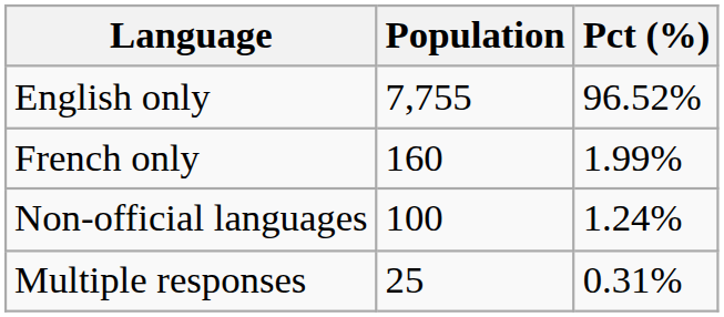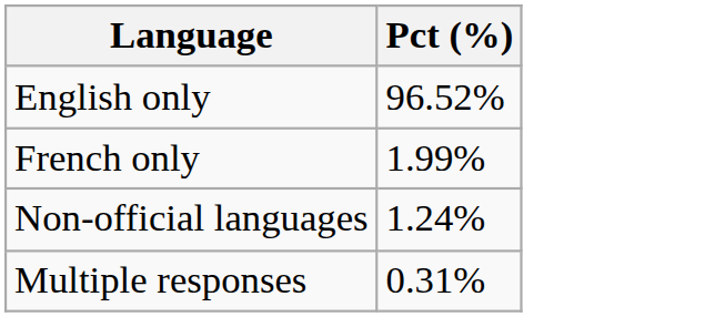 <table class="wikitable">
 <tr>
 <th>Language</th>
-<th>Population</th>
 <th>Pct (%)</th>
 </tr>
 <tr>
 <td>English only</td>
-<td>7,755</td>
 <td>96.52%</td>
 </tr>
 <tr>
 <td>French only</td>
-<td>160</td>
 <td>1.99%</td>
 </tr>
 <tr>
 <td>Non-official languages</td>
-<td>100</td>
 <td>1.24%</td>
 </tr>
 <tr>
 <td>Multiple responses</td>
-<td>25</td>
 <td>0.31%</td>
 </tr>
 </table>
